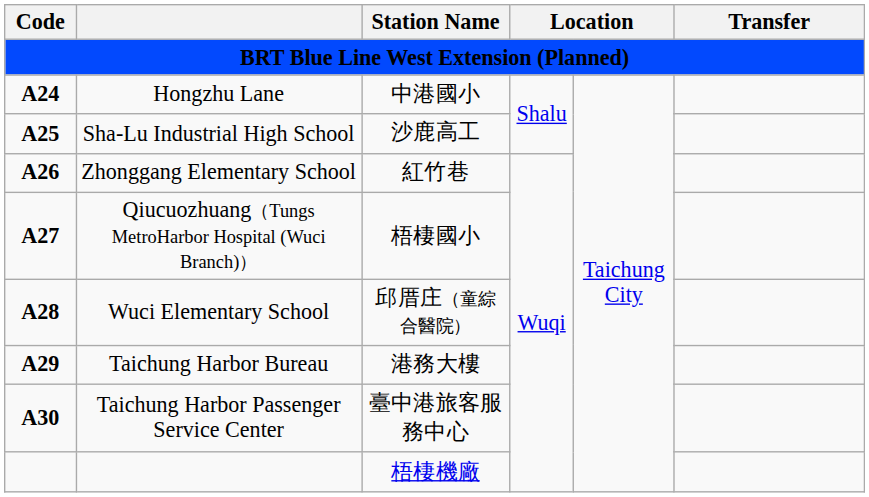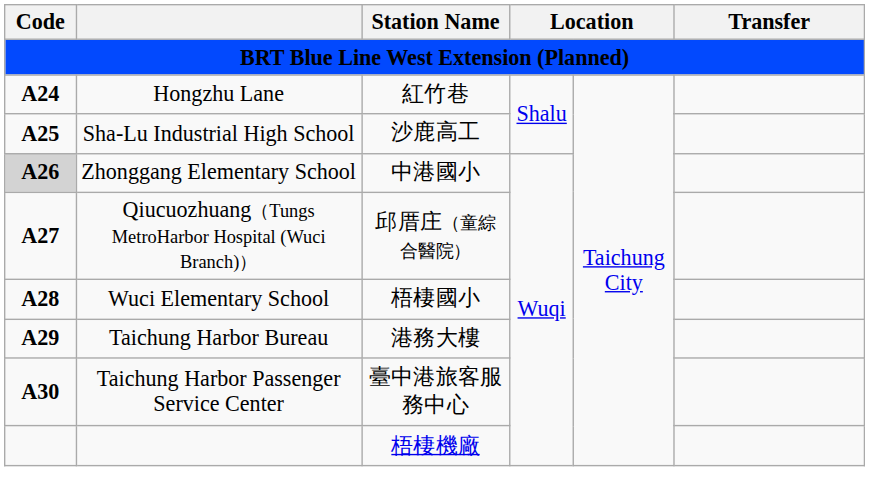 <table class="wikitable" align="center" border="1" cellspacing="0" width="100%" style="margin-left:auto; margin-right:auto;">
 <tr>
 <th width="6%">Code</th>
 <th width="27%"></th>
 <th width="14%">Station Name</th>
 <th colspan="2" width="6%">Location</th>
 <th width="18%">Transfer</th>
 </tr>
 <tr align="center" bgcolor="#0249FE">
 <td colspan="6"><span><strong>BRT Blue Line West Extension (Planned)</strong></span></td>
 </tr>
 <tr align="center">
 <td><strong><span>A24</span></strong></td>
 <td><span>Hongzhu Lane</span></td>
-<td><span>中港國小</span></td>
+<td><span>紅竹巷</span></td>
 <td rowspan="2"><a href='#'>Shalu</a></td>
 <td rowspan="8"><a href='#'>Taichung City</a></td>
 <td></td>
 </tr>
 <tr align="center">
 <td><strong><span>A25</span></strong></td>
 <td><span>Sha-Lu Industrial High School</span></td>
 <td><span>沙鹿高工</span></td>
 <td></td>
 </tr>
 <tr align="center">
-<td><strong><span>A26</span></strong></td>
+<td style="background: lightgrey;"><strong><span>A26</span></strong></td>
 <td><span>Zhonggang Elementary School</span></td>
-<td><span>紅竹巷</span></td>
+<td><span>中港國小</span></td>
 <td rowspan="6"><a href='#'>Wuqi</a></td>
 <td></td>
 </tr>
 <tr align="center">
 <td><strong><span>A27</span></strong></td>
 <td><span>Qiucuozhuang</span><span><small>（Tungs MetroHarbor Hospital (Wuci Branch)）</small></span></td>
-<td><span>梧棲國小</span></td>
+<td><span>邱厝庄</span><span><small>（童綜合醫院）</small></span></td>
 <td></td>
 </tr>
 <tr align="center">
 <td><strong><span>A28</span></strong></td>
 <td><span>Wuci Elementary School</span></td>
-<td><span>邱厝庄</span><span><small>（童綜合醫院）</small></span></td>
+<td><span>梧棲國小</span></td>
 <td></td>
 </tr>
 <tr align="center">
 <td><strong><span>A29</span></strong></td>
 <td><span>Taichung Harbor Bureau</span></td>
 <td><span>港務大樓</span></td>
 <td></td>
 </tr>
 <tr align="center">
 <td><strong><span>A30</span></strong></td>
 <td><span>Taichung Harbor Passenger Service Center</span></td>
 <td><span>臺中港旅客服務中心</span></td>
 <td></td>
 </tr>
 <tr align="center">
 <td></td>
 <td></td>
 <td><a href='#'><span><span>梧棲機廠</span></span></a></td>
 <td></td>
 </tr>
 </table>
